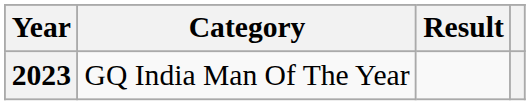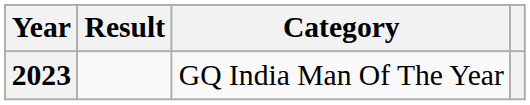 <table class="wikitable">
 <tr>
 <th>Year</th>
+<th>Result</th>
 <th>Category</th>
-<th>Result</th>
 <th></th>
 </tr>
 <tr>
 <th>2023</th>
+<td></td>
 <td>GQ India Man Of The Year</td>
-<td></td>
 <th></th>
 </tr>
 </table>
